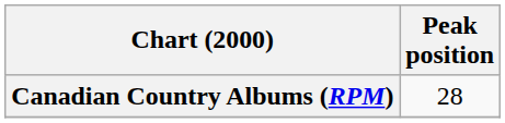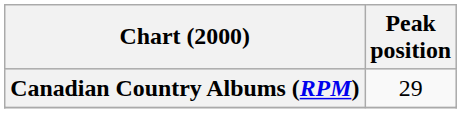 <table class="wikitable sortable plainrowheaders" style="text-align:center">
 <tr>
 <th scope="col">Chart (2000)</th>
 <th scope="col">Peak<br> position</th>
 </tr>
 <tr>
 <th scope="row">Canadian Country Albums (<em><a href='#'>RPM</a></em>)</th>
-<td>28</td>
+<td>29</td>
 </tr>
 <tr>
 </tr>
 <tr>
 </tr>
 </table>
